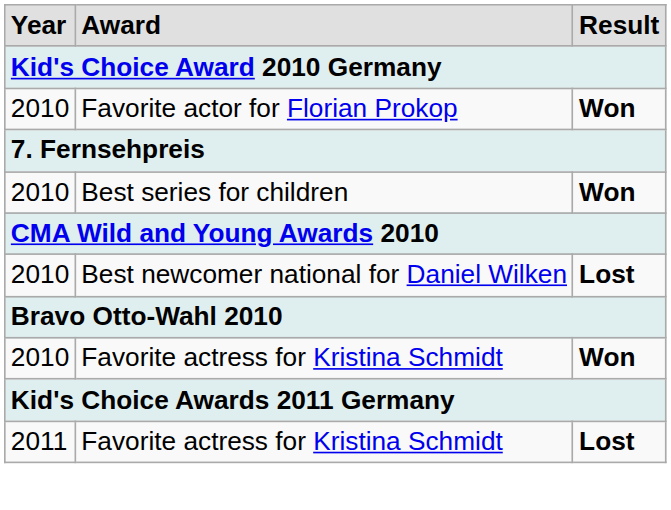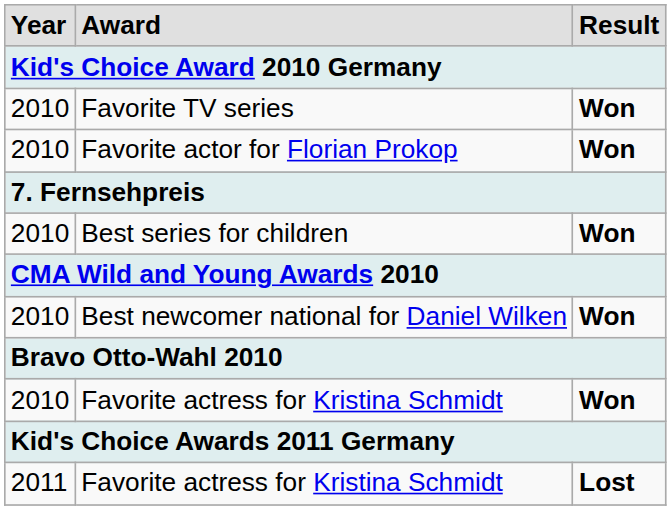 <table class="wikitable">
 <tr style="background:#e0e0e0;">
 <td><strong>Year</strong></td>
 <td><strong>Award</strong></td>
 <td><strong>Result</strong></td>
 </tr>
 <tr>
 <td colspan="3" style="background:#dfeeef;"><strong><a href='#'>Kid's Choice Award</a> 2010 Germany</strong></td>
+</tr>
+<tr>
+<td>2010</td>
+<td>Favorite TV series</td>
+<td><strong>Won</strong></td>
 </tr>
 <tr>
 <td>2010</td>
 <td>Favorite actor for <a href='#'>Florian Prokop</a></td>
 <td><strong>Won</strong></td>
 </tr>
 <tr>
 <td colspan="3" style="background:#dfeeef;"><strong>7. Fernsehpreis</strong></td>
 </tr>
 <tr>
 <td>2010</td>
 <td>Best series for children</td>
 <td><strong>Won</strong></td>
 </tr>
 <tr>
 <td colspan="3" style="background:#dfeeef;"><strong><a href='#'>CMA Wild and Young Awards</a> 2010</strong></td>
 </tr>
 <tr>
 <td>2010</td>
 <td>Best newcomer national for <a href='#'>Daniel Wilken</a></td>
-<td><strong>Lost</strong></td>
+<td><strong>Won</strong></td>
 </tr>
 <tr>
 <td colspan="3" style="background:#dfeeef;"><strong>Bravo Otto-Wahl 2010</strong></td>
 </tr>
 <tr>
 <td>2010</td>
 <td>Favorite actress for <a href='#'>Kristina Schmidt</a></td>
 <td><strong>Won</strong></td>
 </tr>
 <tr>
 <td colspan="3" style="background:#dfeeef;"><strong>Kid's Choice Awards 2011 Germany</strong></td>
 </tr>
 <tr>
 <td>2011</td>
 <td>Favorite actress for <a href='#'>Kristina Schmidt</a></td>
 <td><strong>Lost</strong></td>
 </tr>
 </table>
